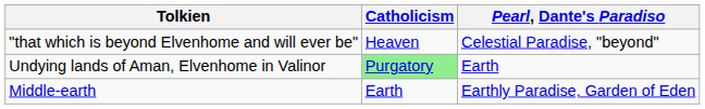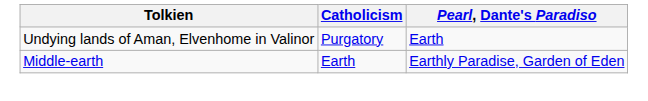 <table class="wikitable" style="margin-left: auto; margin-right: auto; border: none;">
 <tr>
 <th>Tolkien</th>
 <th><a href='#'>Catholicism</a></th>
 <th><em><a href='#'>Pearl</a></em>, <a href='#'>Dante's <em>Paradiso</em></a></th>
 </tr>
 <tr>
-<td>"that which is beyond Elvenhome and will ever be"</td>
-<td><a href='#'>Heaven</a></td>
-<td><a href='#'>Celestial Paradise</a>, "beyond"</td>
-</tr>
-<tr>
 <td>Undying lands of Aman, Elvenhome in Valinor</td>
-<td style="background: lightgreen;"><a href='#'>Purgatory</a></td>
+<td><a href='#'>Purgatory</a></td>
 <td><a href='#'>Earth</a></td>
 </tr>
 <tr>
 <td><a href='#'>Middle-earth</a></td>
 <td><a href='#'>Earth</a></td>
 <td><a href='#'>Earthly Paradise, Garden of Eden</a></td>
 </tr>
 </table>
